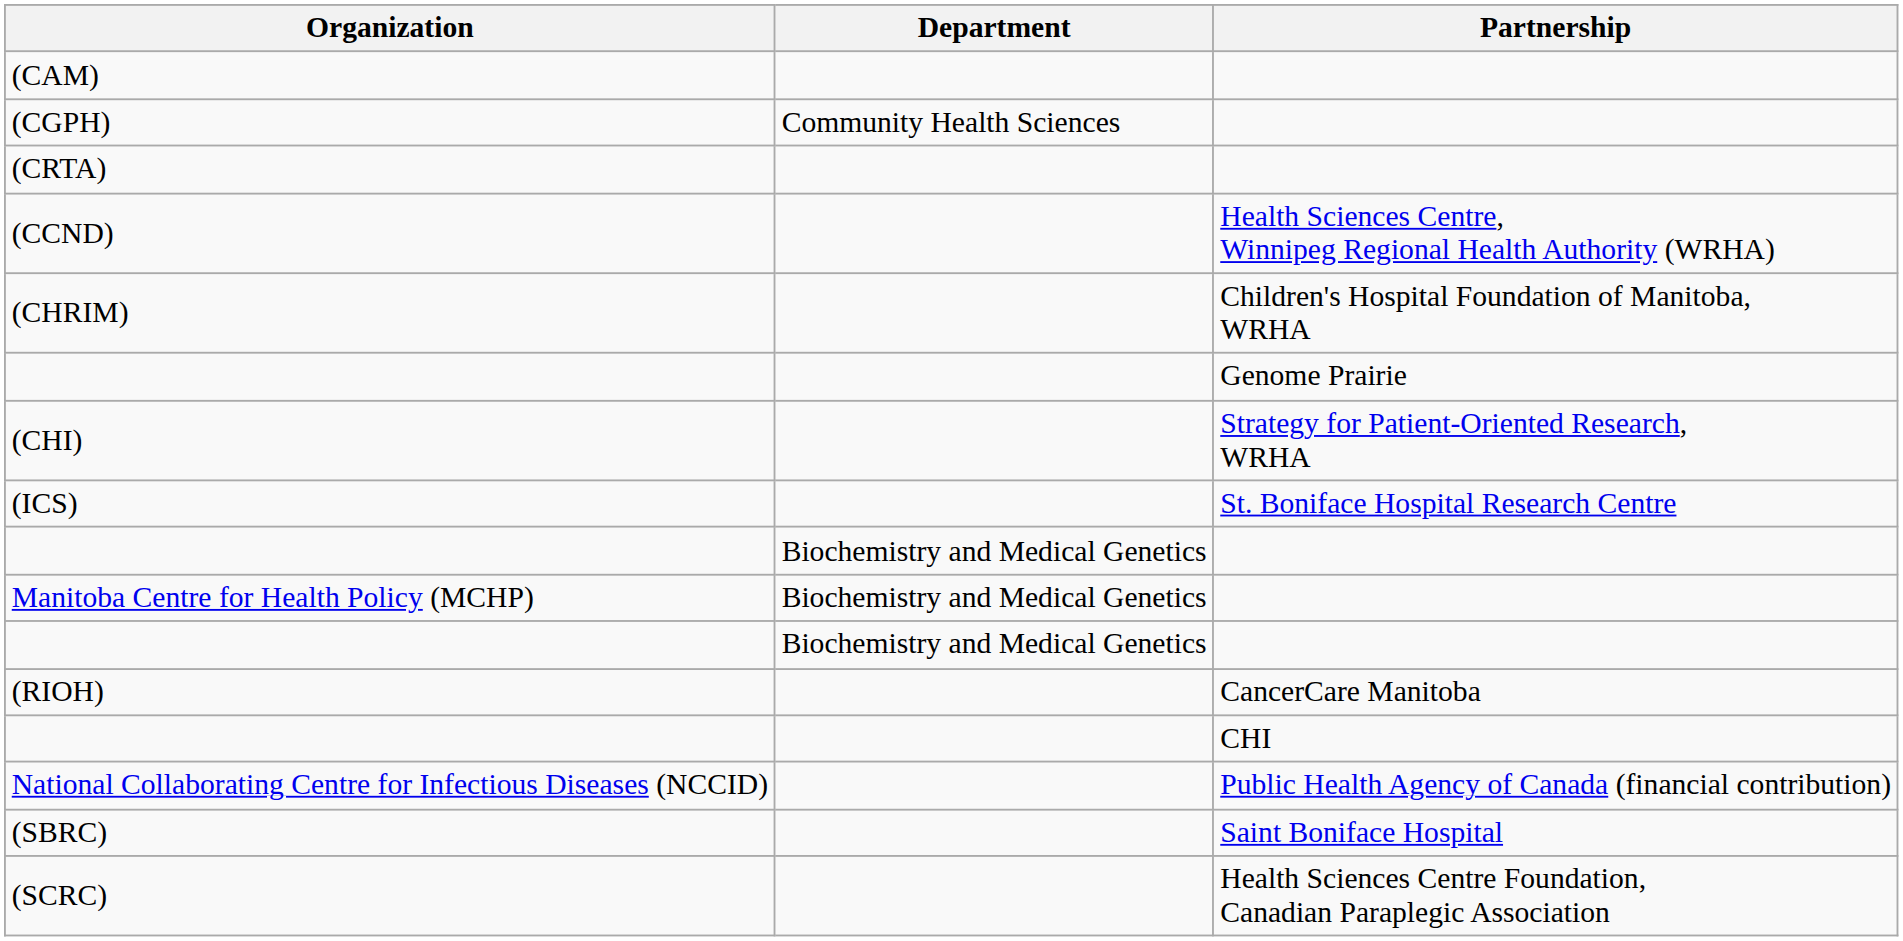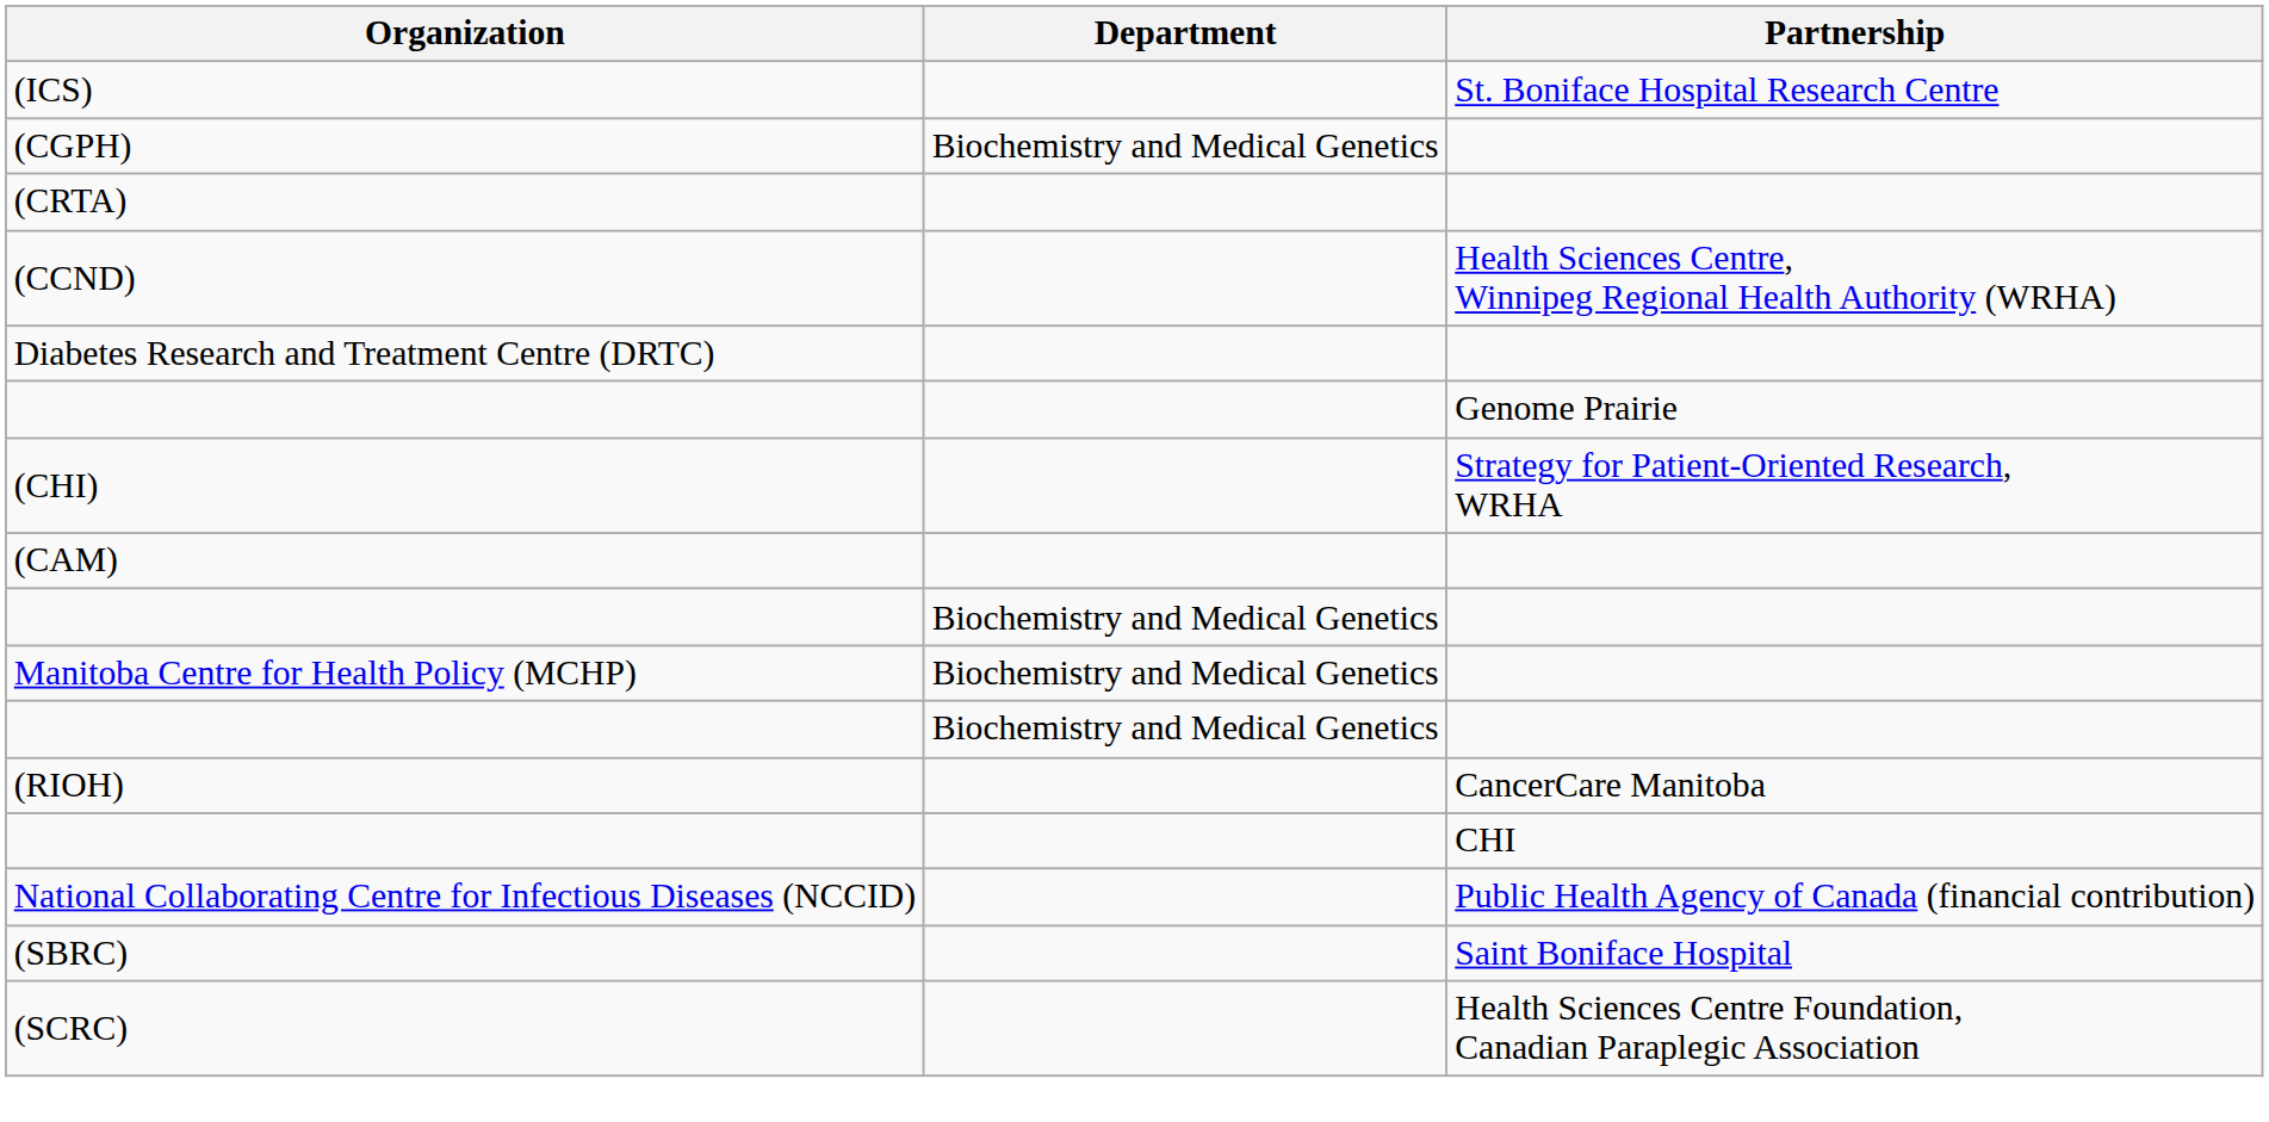 <table class="wikitable">
 <tr>
 <th>Organization</th>
 <th>Department</th>
 <th>Partnership</th>
 </tr>
 <tr>
-<td> (CAM)</td>
+<td> (ICS)</td>
 <td></td>
-<td></td>
+<td><a href='#'>St. Boniface Hospital Research Centre</a></td>
 </tr>
 <tr>
 <td> (CGPH)</td>
-<td>Community Health Sciences</td>
+<td>Biochemistry and Medical Genetics</td>
 <td></td>
 </tr>
 <tr>
 <td> (CRTA)</td>
 <td></td>
 <td></td>
 </tr>
 <tr>
 <td> (CCND)</td>
 <td></td>
 <td><a href='#'>Health Sciences Centre</a>,<br><a href='#'>Winnipeg Regional Health Authority</a> (WRHA)</td>
 </tr>
 <tr>
-<td> (CHRIM)</td>
+<td>Diabetes Research and Treatment Centre (DRTC)</td>
 <td></td>
-<td>Children's Hospital Foundation of Manitoba,<br>WRHA</td>
+<td></td>
 </tr>
 <tr>
 <td></td>
 <td></td>
 <td>Genome Prairie</td>
 </tr>
 <tr>
 <td> (CHI)</td>
 <td></td>
 <td><a href='#'>Strategy for Patient-Oriented Research</a>,<br>WRHA</td>
 </tr>
 <tr>
-<td> (ICS)</td>
+<td> (CAM)</td>
 <td></td>
-<td><a href='#'>St. Boniface Hospital Research Centre</a></td>
+<td></td>
 </tr>
 <tr>
 <td></td>
 <td>Biochemistry and Medical Genetics</td>
 <td></td>
 </tr>
 <tr>
 <td><a href='#'>Manitoba Centre for Health Policy</a> (MCHP)</td>
 <td>Biochemistry and Medical Genetics</td>
 <td></td>
 </tr>
 <tr>
 <td></td>
 <td>Biochemistry and Medical Genetics</td>
 <td></td>
 </tr>
 <tr>
 <td> (RIOH)</td>
 <td></td>
 <td>CancerCare Manitoba</td>
 </tr>
 <tr>
 <td></td>
 <td></td>
 <td>CHI</td>
 </tr>
 <tr>
 <td><a href='#'>National Collaborating Centre for Infectious Diseases</a> (NCCID)</td>
 <td></td>
 <td><a href='#'>Public Health Agency of Canada</a> (financial contribution)</td>
 </tr>
 <tr>
 <td>  (SBRC)</td>
 <td></td>
 <td><a href='#'>Saint Boniface Hospital</a></td>
 </tr>
 <tr>
 <td> (SCRC)</td>
 <td></td>
 <td>Health Sciences Centre Foundation,<br>Canadian Paraplegic Association</td>
 </tr>
 </table>
